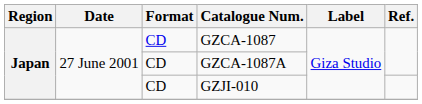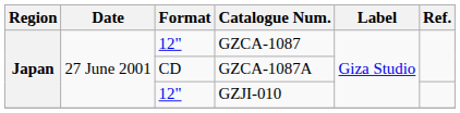 <table class="wikitable sortable plainrowheaders">
 <tr>
 <th scope="col">Region</th>
 <th scope="col">Date</th>
 <th scope="col">Format</th>
 <th scope="col">Catalogue Num.</th>
 <th scope="col">Label</th>
 <th scope="col">Ref.</th>
 </tr>
 <tr>
 <th scope="row" rowspan="3">Japan</th>
 <td rowspan="3">27 June 2001</td>
-<td><a href='#'>CD</a></td>
+<td><a href='#'>12"</a></td>
 <td>GZCA-1087</td>
 <td rowspan="3"><a href='#'>Giza Studio</a></td>
 <td rowspan="2"></td>
 </tr>
 <tr>
 <td>CD </td>
 <td>GZCA-1087A</td>
 </tr>
 <tr>
-<td>CD </td>
+<td><a href='#'>12"</a></td>
 <td>GZJI-010</td>
 <td></td>
 </tr>
 <tr>
 </tr>
 </table>
